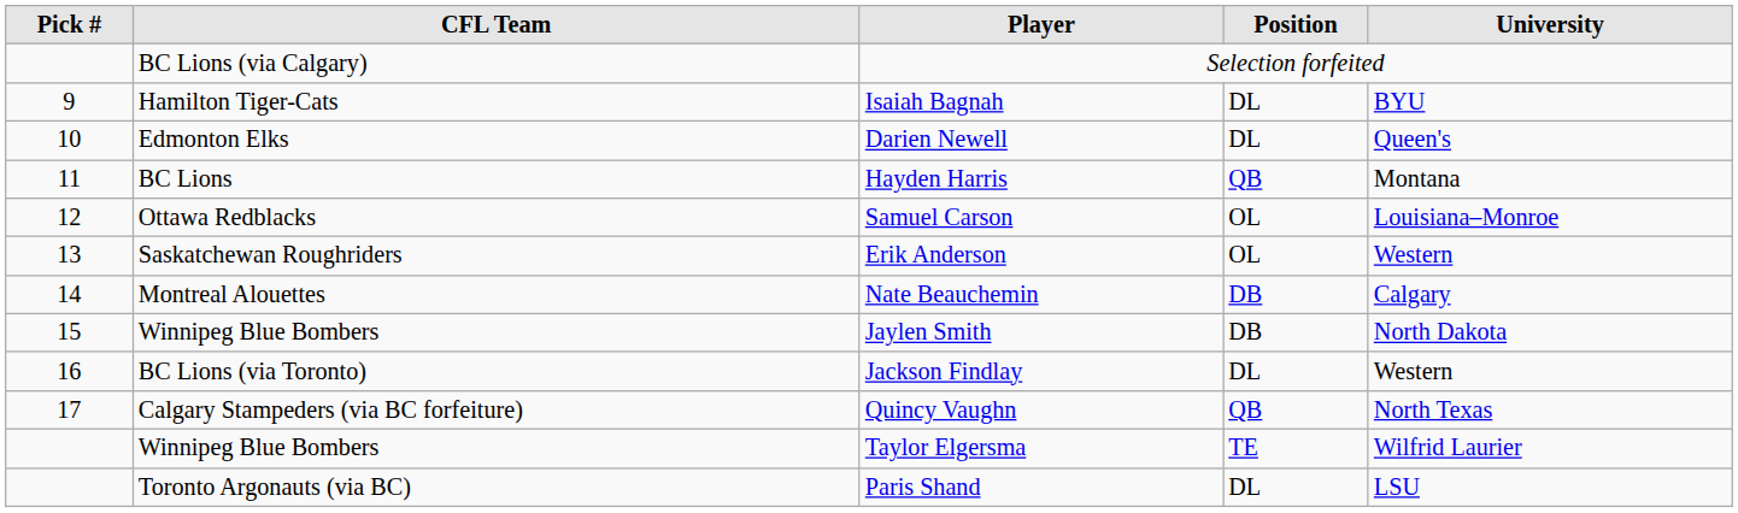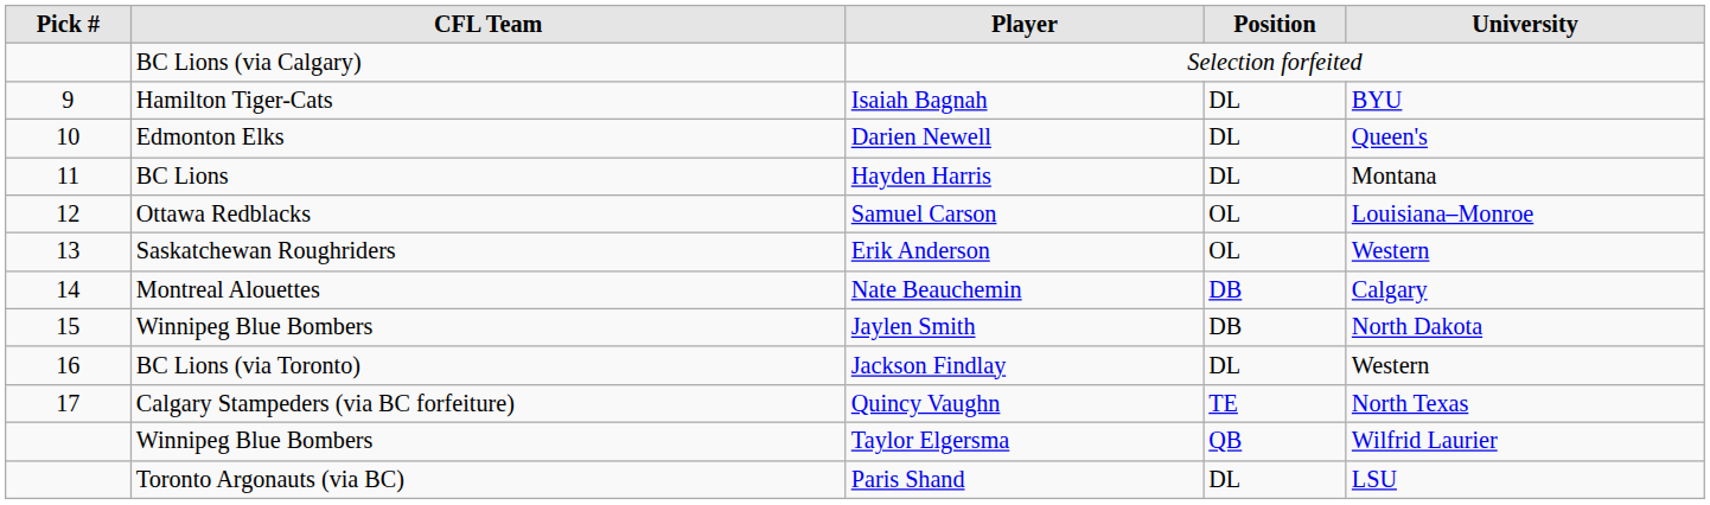 <table class="wikitable" style="width: 90%">
 <tr>
 <th style="background:#E5E5E5;" width=7%>Pick #</th>
 <th width=40% style="background:#E5E5E5;">CFL Team</th>
 <th width=20% style="background:#E5E5E5;">Player</th>
 <th width=8% style="background:#E5E5E5;">Position</th>
 <th width=20% style="background:#E5E5E5;">University</th>
 </tr>
 <tr>
 <td></td>
 <td>BC Lions (via Calgary)</td>
 <td colspan="3" style="text-align:center;"><em>Selection forfeited</em></td>
 </tr>
 <tr>
 <td align=center>9</td>
 <td>Hamilton Tiger-Cats</td>
 <td><a href='#'>Isaiah Bagnah</a></td>
 <td>DL</td>
 <td><a href='#'>BYU</a></td>
 </tr>
 <tr>
 <td align=center>10</td>
 <td>Edmonton Elks</td>
 <td><a href='#'>Darien Newell</a></td>
 <td>DL</td>
 <td><a href='#'>Queen's</a></td>
 </tr>
 <tr>
 <td align=center>11</td>
 <td>BC Lions</td>
 <td><a href='#'>Hayden Harris</a></td>
-<td><a href='#'>QB</a></td>
+<td>DL</td>
 <td>Montana</td>
 </tr>
 <tr>
 <td align=center>12</td>
 <td>Ottawa Redblacks</td>
 <td><a href='#'>Samuel Carson</a></td>
 <td>OL</td>
 <td><a href='#'>Louisiana–Monroe</a></td>
 </tr>
 <tr>
 <td align=center>13</td>
 <td>Saskatchewan Roughriders</td>
 <td><a href='#'>Erik Anderson</a></td>
 <td>OL</td>
 <td><a href='#'>Western</a></td>
 </tr>
 <tr>
 <td align=center>14</td>
 <td>Montreal Alouettes</td>
 <td><a href='#'>Nate Beauchemin</a></td>
 <td><a href='#'>DB</a></td>
 <td><a href='#'>Calgary</a></td>
 </tr>
 <tr>
 <td align=center>15</td>
 <td>Winnipeg Blue Bombers</td>
 <td><a href='#'>Jaylen Smith</a></td>
 <td>DB</td>
 <td><a href='#'>North Dakota</a></td>
 </tr>
 <tr>
 <td align=center>16</td>
 <td>BC Lions (via Toronto)</td>
 <td><a href='#'>Jackson Findlay</a></td>
 <td>DL</td>
 <td>Western</td>
 </tr>
 <tr>
 <td align=center>17</td>
 <td>Calgary Stampeders (via BC forfeiture)</td>
 <td><a href='#'>Quincy Vaughn</a></td>
-<td><a href='#'>QB</a></td>
+<td><a href='#'>TE</a></td>
 <td><a href='#'>North Texas</a></td>
 </tr>
 <tr>
 <td align=center></td>
 <td>Winnipeg Blue Bombers</td>
 <td><a href='#'>Taylor Elgersma</a></td>
-<td><a href='#'>TE</a></td>
+<td><a href='#'>QB</a></td>
 <td><a href='#'>Wilfrid Laurier</a></td>
 </tr>
 <tr>
 <td align=center></td>
 <td>Toronto Argonauts (via BC)</td>
 <td><a href='#'>Paris Shand</a></td>
 <td>DL</td>
 <td><a href='#'>LSU</a></td>
 </tr>
 </table>
